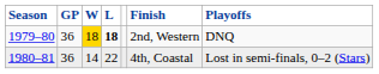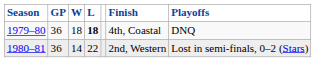 <table class="wikitable">
 <tr style="font-weight:bold;background:white;color:#0b429b;border-color:#c9333f;">
 <td>Season</td>
 <td>GP</td>
 <td>W</td>
 <td>L</td>
 <td></td>
 <td>Finish</td>
 <td>Playoffs</td>
 </tr>
 <tr>
 <td><a href='#'>1979–80</a></td>
 <td>36</td>
-<td style="background: gold;">18</td>
+<td>18</td>
 <td><strong>18</strong></td>
 <td></td>
-<td>2nd, Western</td>
+<td>4th, Coastal</td>
 <td>DNQ</td>
 </tr>
 <tr style="background:#eee;">
 <td><a href='#'>1980–81</a></td>
 <td>36</td>
 <td>14</td>
 <td>22</td>
 <td></td>
-<td>4th, Coastal</td>
+<td>2nd, Western</td>
 <td>Lost in semi-finals, 0–2 (<a href='#'>Stars</a>)</td>
 </tr>
 </table>
